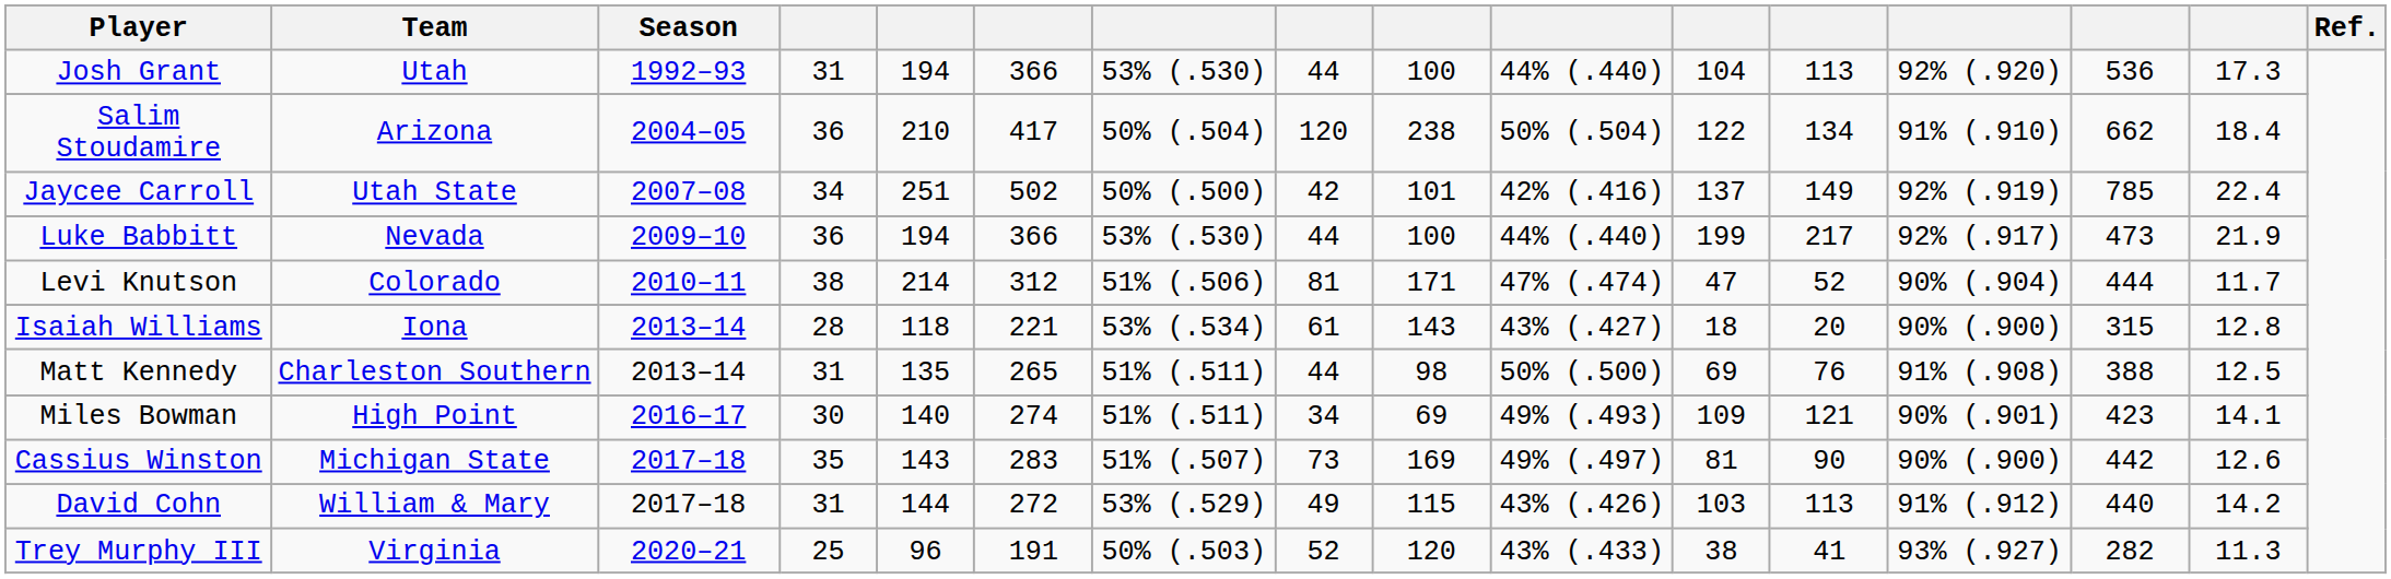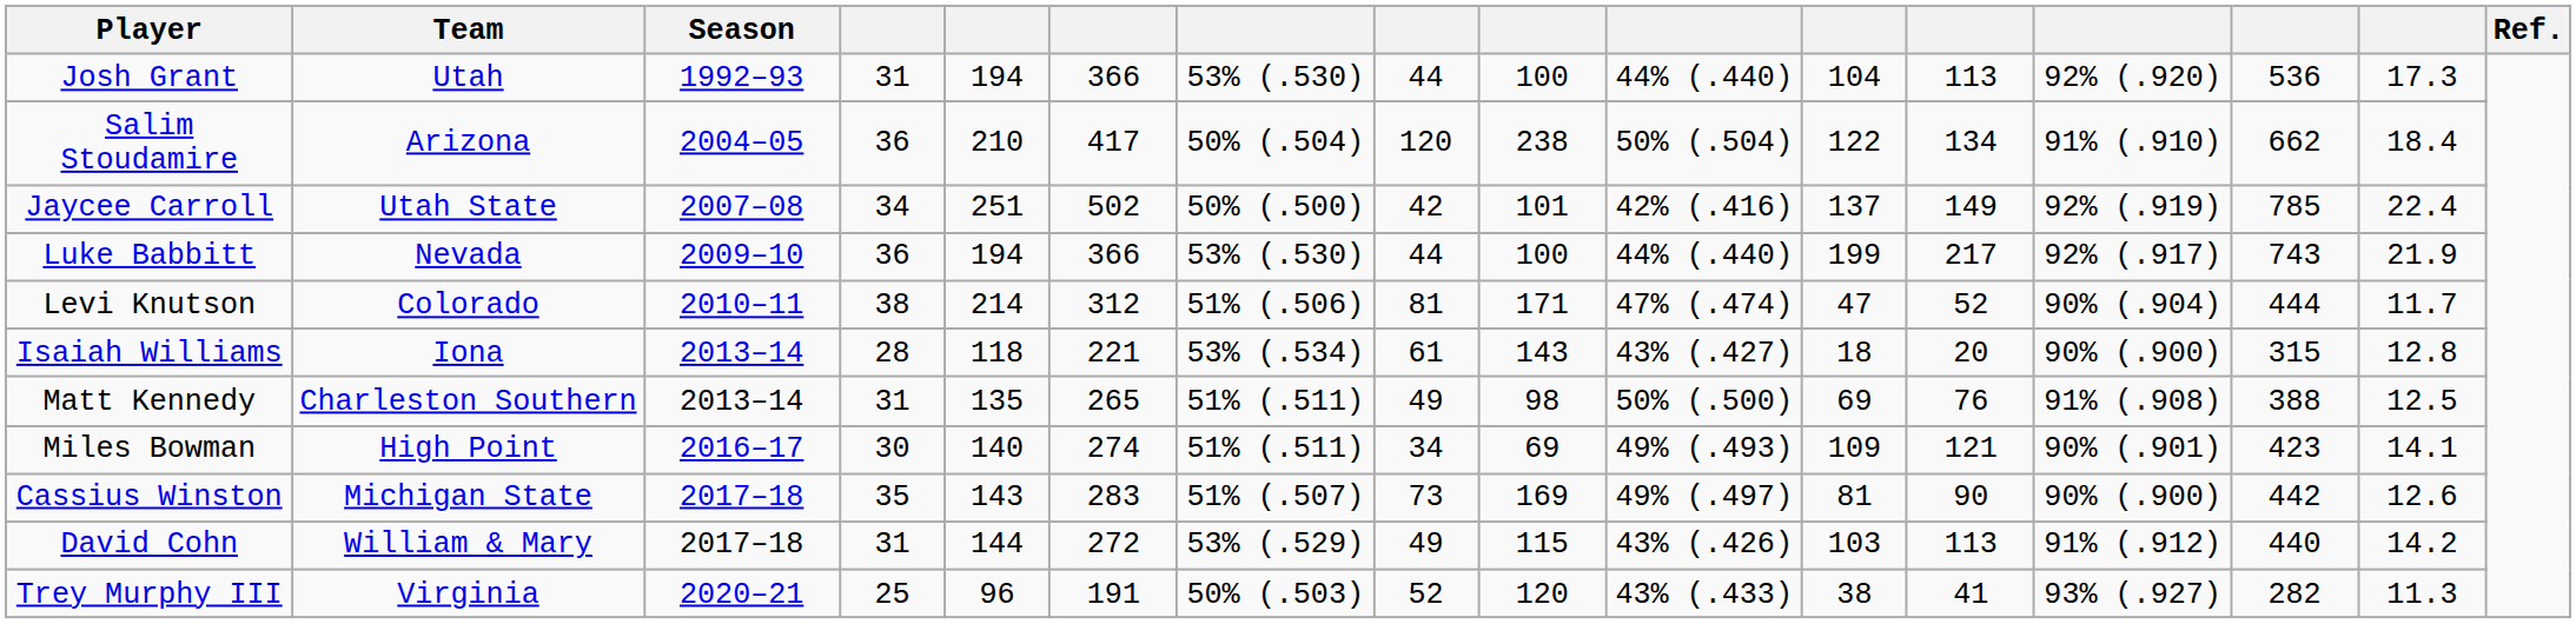 <table class="wikitable sortable" style="text-align:center;">
 <tr>
 <th width="120">Player</th>
 <th>Team</th>
 <th width="80">Season</th>
 <th width="40"></th>
 <th width="40"></th>
 <th width="50"></th>
 <th width="80"></th>
 <th width="40"></th>
 <th width="50"></th>
 <th width="80"></th>
 <th width="40"></th>
 <th width="50"></th>
 <th width="80"></th>
 <th width="50"></th>
 <th width="50"></th>
 <th class=unsortable>Ref.</th>
 </tr>
 <tr>
 <td style="text-align:center;"><a href='#'>Josh Grant</a></td>
 <td><a href='#'>Utah</a></td>
 <td style="text-align:center;"><a href='#'>1992–93</a></td>
 <td>31</td>
 <td>194</td>
 <td>366</td>
 <td>53% (.530)</td>
 <td>44</td>
 <td>100</td>
 <td>44% (.440)</td>
 <td>104</td>
 <td>113</td>
 <td>92% (.920)</td>
 <td>536</td>
 <td>17.3</td>
 <td rowspan="11" style="text-align:center;"></td>
 </tr>
 <tr>
 <td><a href='#'>Salim Stoudamire</a></td>
 <td><a href='#'>Arizona</a></td>
 <td><a href='#'>2004–05</a></td>
 <td>36</td>
 <td>210</td>
 <td>417</td>
 <td>50% (.504)</td>
 <td>120</td>
 <td>238</td>
 <td>50% (.504)</td>
 <td>122</td>
 <td>134</td>
 <td>91% (.910)</td>
 <td>662</td>
 <td>18.4</td>
 </tr>
 <tr>
 <td><a href='#'>Jaycee Carroll</a></td>
 <td><a href='#'>Utah State</a></td>
 <td><a href='#'>2007–08</a></td>
 <td>34</td>
 <td>251</td>
 <td>502</td>
 <td>50% (.500)</td>
 <td>42</td>
 <td>101</td>
 <td>42% (.416)</td>
 <td>137</td>
 <td>149</td>
 <td>92% (.919)</td>
 <td>785</td>
 <td>22.4</td>
 </tr>
 <tr>
 <td><a href='#'>Luke Babbitt</a></td>
 <td><a href='#'>Nevada</a></td>
 <td><a href='#'>2009–10</a></td>
 <td>36</td>
 <td>194</td>
 <td>366</td>
 <td>53% (.530)</td>
 <td>44</td>
 <td>100</td>
 <td>44% (.440)</td>
 <td>199</td>
 <td>217</td>
 <td>92% (.917)</td>
-<td>473</td>
+<td>743</td>
 <td>21.9</td>
 </tr>
 <tr>
 <td>Levi Knutson</td>
 <td><a href='#'>Colorado</a></td>
 <td><a href='#'>2010–11</a></td>
 <td>38</td>
 <td>214</td>
 <td>312</td>
 <td>51% (.506)</td>
 <td>81</td>
 <td>171</td>
 <td>47% (.474)</td>
 <td>47</td>
 <td>52</td>
 <td>90% (.904)</td>
 <td>444</td>
 <td>11.7</td>
 </tr>
 <tr>
 <td><a href='#'>Isaiah Williams</a></td>
 <td><a href='#'>Iona</a></td>
 <td><a href='#'>2013–14</a></td>
 <td>28</td>
 <td>118</td>
 <td>221</td>
 <td>53% (.534)</td>
 <td>61</td>
 <td>143</td>
 <td>43% (.427)</td>
 <td>18</td>
 <td>20</td>
 <td>90% (.900)</td>
 <td>315</td>
 <td>12.8</td>
 </tr>
 <tr>
 <td>Matt Kennedy</td>
 <td><a href='#'>Charleston Southern</a></td>
 <td>2013–14</td>
 <td>31</td>
 <td>135</td>
 <td>265</td>
 <td>51% (.511)</td>
-<td>44</td>
+<td>49</td>
 <td>98</td>
 <td>50% (.500)</td>
 <td>69</td>
 <td>76</td>
 <td>91% (.908)</td>
 <td>388</td>
 <td>12.5</td>
 </tr>
 <tr>
 <td>Miles Bowman</td>
 <td><a href='#'>High Point</a></td>
 <td><a href='#'>2016–17</a></td>
 <td>30</td>
 <td>140</td>
 <td>274</td>
 <td>51% (.511)</td>
 <td>34</td>
 <td>69</td>
 <td>49% (.493)</td>
 <td>109</td>
 <td>121</td>
 <td>90% (.901)</td>
 <td>423</td>
 <td>14.1</td>
 </tr>
 <tr>
 <td><a href='#'>Cassius Winston</a></td>
 <td><a href='#'>Michigan State</a></td>
 <td><a href='#'>2017–18</a></td>
 <td>35</td>
 <td>143</td>
 <td>283</td>
 <td>51% (.507)</td>
 <td>73</td>
 <td>169</td>
 <td>49% (.497)</td>
 <td>81</td>
 <td>90</td>
 <td>90% (.900)</td>
 <td>442</td>
 <td>12.6</td>
 </tr>
 <tr>
 <td><a href='#'>David Cohn</a></td>
 <td><a href='#'>William & Mary</a></td>
 <td>2017–18</td>
 <td>31</td>
 <td>144</td>
 <td>272</td>
 <td>53% (.529)</td>
 <td>49</td>
 <td>115</td>
 <td>43% (.426)</td>
 <td>103</td>
 <td>113</td>
 <td>91% (.912)</td>
 <td>440</td>
 <td>14.2</td>
 </tr>
 <tr>
 <td><a href='#'>Trey Murphy III</a></td>
 <td><a href='#'>Virginia</a></td>
 <td><a href='#'>2020–21</a></td>
 <td>25</td>
 <td>96</td>
 <td>191</td>
 <td>50% (.503)</td>
 <td>52</td>
 <td>120</td>
 <td>43% (.433)</td>
 <td>38</td>
 <td>41</td>
 <td>93% (.927)</td>
 <td>282</td>
 <td>11.3</td>
 </tr>
 </table>
